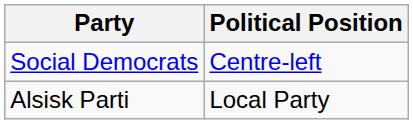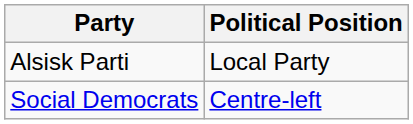 <table class="wikitable mw-collapsible mw-collapsed">
 <tr>
 <th>Party</th>
 <th>Political Position</th>
 </tr>
 <tr>
+<td>Alsisk Parti</td>
+<td>Local Party</td>
+</tr>
+<tr>
 <td><a href='#'>Social Democrats</a></td>
 <td><a href='#'>Centre-left</a></td>
 </tr>
-<tr>
-<td>Alsisk Parti</td>
-<td>Local Party</td>
-</tr>
 </table>
